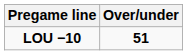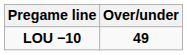 <table class="wikitable">
 <tr align="center">
 <th style=>Pregame line</th>
 <th style=>Over/under</th>
 </tr>
 <tr align="center">
 <td><strong>LOU −10</strong></td>
-<td><strong>51</strong></td>
+<td><strong>49</strong></td>
 </tr>
 </table>
